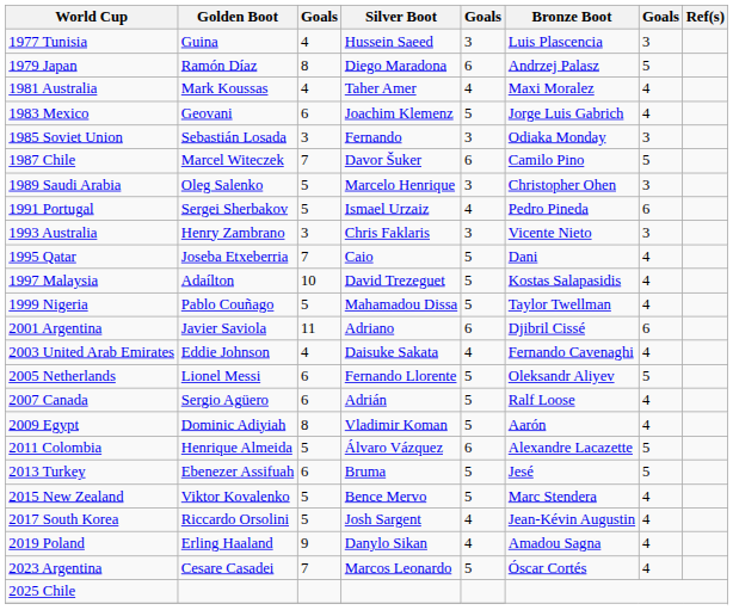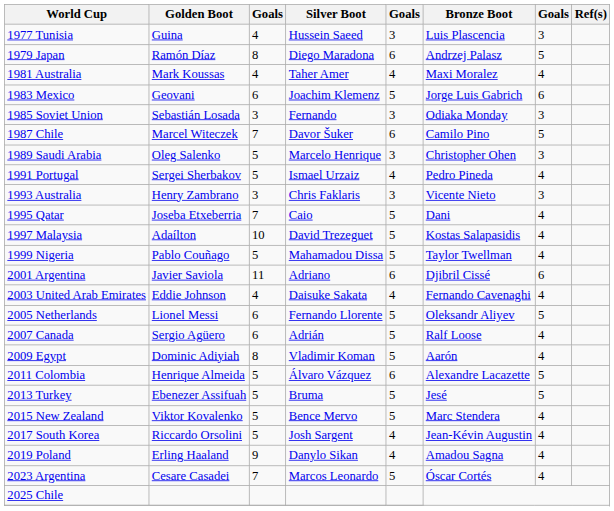 <table class=wikitable>
 <tr>
 <th>World Cup</th>
 <th>Golden Boot</th>
 <th>Goals</th>
 <th>Silver Boot</th>
 <th>Goals</th>
 <th>Bronze Boot</th>
 <th>Goals</th>
 <th>Ref(s)</th>
 </tr>
 <tr>
 <td><a href='#'>1977 Tunisia</a></td>
 <td> <a href='#'>Guina</a></td>
 <td>4</td>
 <td> <a href='#'>Hussein Saeed</a></td>
 <td>3</td>
 <td> <a href='#'>Luis Plascencia</a></td>
 <td>3</td>
 <td></td>
 </tr>
 <tr>
 <td><a href='#'>1979 Japan</a></td>
 <td> <a href='#'>Ramón Díaz</a></td>
 <td>8</td>
 <td> <a href='#'>Diego Maradona</a></td>
 <td>6</td>
 <td> <a href='#'>Andrzej Palasz</a></td>
 <td>5</td>
 <td></td>
 </tr>
 <tr>
 <td><a href='#'>1981 Australia</a></td>
 <td> <a href='#'>Mark Koussas</a></td>
 <td>4</td>
 <td> <a href='#'>Taher Amer</a></td>
 <td>4</td>
 <td> <a href='#'>Maxi Moralez</a></td>
 <td>4</td>
 <td></td>
 </tr>
 <tr>
 <td><a href='#'>1983 Mexico</a></td>
 <td> <a href='#'>Geovani</a></td>
 <td>6</td>
 <td> <a href='#'>Joachim Klemenz</a></td>
 <td>5</td>
 <td> <a href='#'>Jorge Luis Gabrich</a></td>
-<td>4</td>
+<td>6</td>
 <td></td>
 </tr>
 <tr>
 <td><a href='#'>1985 Soviet Union</a></td>
 <td> <a href='#'>Sebastián Losada</a></td>
 <td>3</td>
 <td> <a href='#'>Fernando</a></td>
 <td>3</td>
 <td> <a href='#'>Odiaka Monday</a></td>
 <td>3</td>
 <td></td>
 </tr>
 <tr>
 <td><a href='#'>1987 Chile</a></td>
 <td> <a href='#'>Marcel Witeczek</a></td>
 <td>7</td>
 <td> <a href='#'>Davor Šuker</a></td>
 <td>6</td>
 <td> <a href='#'>Camilo Pino</a></td>
 <td>5</td>
 <td></td>
 </tr>
 <tr>
 <td><a href='#'>1989 Saudi Arabia</a></td>
 <td> <a href='#'>Oleg Salenko</a></td>
 <td>5</td>
 <td> <a href='#'>Marcelo Henrique</a></td>
 <td>3</td>
 <td> <a href='#'>Christopher Ohen</a></td>
 <td>3</td>
 <td></td>
 </tr>
 <tr>
 <td><a href='#'>1991 Portugal</a></td>
 <td> <a href='#'>Sergei Sherbakov</a></td>
 <td>5</td>
 <td> <a href='#'>Ismael Urzaiz</a></td>
 <td>4</td>
 <td>  <a href='#'>Pedro Pineda</a></td>
-<td>6</td>
+<td>4</td>
 <td></td>
 </tr>
 <tr>
 <td><a href='#'>1993 Australia</a></td>
 <td> <a href='#'>Henry Zambrano</a></td>
 <td>3</td>
 <td> <a href='#'>Chris Faklaris</a></td>
 <td>3</td>
 <td> <a href='#'>Vicente Nieto</a></td>
 <td>3</td>
 <td></td>
 </tr>
 <tr>
 <td><a href='#'>1995 Qatar</a></td>
 <td> <a href='#'>Joseba Etxeberria</a></td>
 <td>7</td>
 <td> <a href='#'>Caio</a></td>
 <td>5</td>
 <td> <a href='#'>Dani</a></td>
 <td>4</td>
 <td></td>
 </tr>
 <tr>
 <td><a href='#'>1997 Malaysia</a></td>
 <td> <a href='#'>Adaílton</a></td>
 <td>10</td>
 <td> <a href='#'>David Trezeguet</a></td>
 <td>5</td>
 <td> <a href='#'>Kostas Salapasidis</a></td>
 <td>4</td>
 <td></td>
 </tr>
 <tr>
 <td><a href='#'>1999 Nigeria</a></td>
 <td> <a href='#'>Pablo Couñago</a></td>
 <td>5</td>
 <td> <a href='#'>Mahamadou Dissa</a></td>
 <td>5</td>
 <td> <a href='#'>Taylor Twellman</a></td>
 <td>4</td>
 <td></td>
 </tr>
 <tr>
 <td><a href='#'>2001 Argentina</a></td>
 <td> <a href='#'>Javier Saviola</a></td>
 <td>11</td>
 <td> <a href='#'>Adriano</a></td>
 <td>6</td>
 <td> <a href='#'>Djibril Cissé</a></td>
 <td>6</td>
 <td></td>
 </tr>
 <tr>
 <td><a href='#'>2003 United Arab Emirates</a></td>
 <td> <a href='#'>Eddie Johnson</a></td>
 <td>4</td>
 <td> <a href='#'>Daisuke Sakata</a></td>
 <td>4</td>
 <td> <a href='#'>Fernando Cavenaghi</a></td>
 <td>4</td>
 <td></td>
 </tr>
 <tr>
 <td><a href='#'>2005 Netherlands</a></td>
 <td> <a href='#'>Lionel Messi</a></td>
 <td>6</td>
 <td> <a href='#'>Fernando Llorente</a></td>
 <td>5</td>
 <td> <a href='#'>Oleksandr Aliyev</a></td>
 <td>5</td>
 <td></td>
 </tr>
 <tr>
 <td><a href='#'>2007 Canada</a></td>
 <td> <a href='#'>Sergio Agüero</a></td>
 <td>6</td>
 <td> <a href='#'>Adrián</a></td>
 <td>5</td>
 <td> <a href='#'>Ralf Loose</a></td>
 <td>4</td>
 <td></td>
 </tr>
 <tr>
 <td><a href='#'>2009 Egypt</a></td>
 <td> <a href='#'>Dominic Adiyiah</a></td>
 <td>8</td>
 <td> <a href='#'>Vladimir Koman</a></td>
 <td>5</td>
 <td> <a href='#'>Aarón</a></td>
 <td>4</td>
 <td></td>
 </tr>
 <tr>
 <td><a href='#'>2011 Colombia</a></td>
 <td> <a href='#'>Henrique Almeida</a></td>
 <td>5</td>
 <td> <a href='#'>Álvaro Vázquez</a></td>
 <td>6</td>
 <td> <a href='#'>Alexandre Lacazette</a></td>
 <td>5</td>
 <td></td>
 </tr>
 <tr>
 <td><a href='#'>2013 Turkey</a></td>
 <td> <a href='#'>Ebenezer Assifuah</a></td>
-<td>6</td>
+<td>5</td>
 <td> <a href='#'>Bruma</a></td>
 <td>5</td>
 <td> <a href='#'>Jesé</a></td>
 <td>5</td>
 <td></td>
 </tr>
 <tr>
 <td><a href='#'>2015 New Zealand</a></td>
 <td> <a href='#'>Viktor Kovalenko</a></td>
 <td>5</td>
 <td> <a href='#'>Bence Mervo</a></td>
 <td>5</td>
 <td> <a href='#'>Marc Stendera</a></td>
 <td>4</td>
 <td></td>
 </tr>
 <tr>
 <td><a href='#'>2017 South Korea</a></td>
 <td> <a href='#'>Riccardo Orsolini</a></td>
 <td>5</td>
 <td> <a href='#'>Josh Sargent</a></td>
 <td>4</td>
 <td> <a href='#'>Jean-Kévin Augustin</a></td>
 <td>4</td>
 <td></td>
 </tr>
 <tr>
 <td><a href='#'>2019 Poland</a></td>
 <td> <a href='#'>Erling Haaland</a></td>
 <td>9</td>
 <td> <a href='#'>Danylo Sikan</a></td>
 <td>4</td>
 <td> <a href='#'>Amadou Sagna</a></td>
 <td>4</td>
 <td></td>
 </tr>
 <tr>
 <td><a href='#'>2023 Argentina</a></td>
 <td> <a href='#'>Cesare Casadei</a></td>
 <td>7</td>
 <td> <a href='#'>Marcos Leonardo</a></td>
 <td>5</td>
 <td> <a href='#'>Óscar Cortés</a></td>
 <td>4</td>
 <td></td>
 </tr>
 <tr>
 <td><a href='#'>2025 Chile</a></td>
 <td></td>
 <td></td>
 <td></td>
 <td></td>
 </tr>
 <tr>
 </tr>
 </table>
